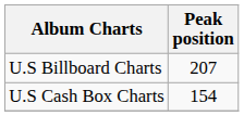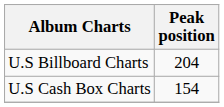 <table class="wikitable sortable">
 <tr>
 <th align="left">Album Charts</th>
 <th align="left">Peak<br>position</th>
 </tr>
 <tr>
 <td align="left">U.S Billboard Charts </td>
-<td align="center">207</td>
+<td align="center">204</td>
 </tr>
 <tr>
 <td align="left">U.S Cash Box Charts</td>
 <td align="center">154</td>
 </tr>
 <tr>
 </tr>
 </table>
